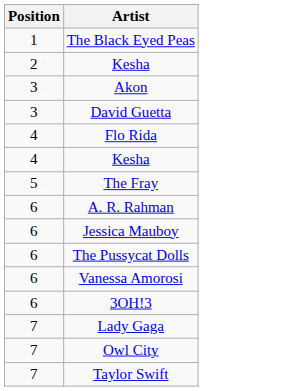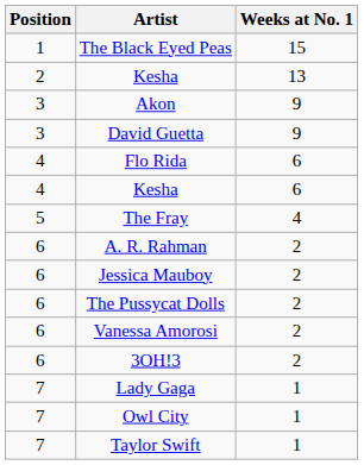 <table class="wikitable">
 <tr>
 <th style="text-align: center;">Position</th>
 <th style="text-align: center;">Artist</th>
+<th style="text-align: center;">Weeks at No. 1</th>
 </tr>
 <tr>
 <td style="text-align: center;">1</td>
 <td style="text-align: center;"><a href='#'>The Black Eyed Peas</a></td>
+<td style="text-align: center;">15</td>
 </tr>
 <tr>
 <td style="text-align: center;">2</td>
 <td style="text-align: center;"><a href='#'>Kesha</a></td>
+<td style="text-align: center;">13</td>
 </tr>
 <tr>
 <td style="text-align: center;">3</td>
 <td style="text-align: center;"><a href='#'>Akon</a></td>
+<td style="text-align: center;">9</td>
 </tr>
 <tr>
 <td style="text-align: center;">3</td>
 <td style="text-align: center;"><a href='#'>David Guetta</a></td>
+<td style="text-align: center;">9</td>
 </tr>
 <tr>
 <td style="text-align: center;">4</td>
 <td style="text-align: center;"><a href='#'>Flo Rida</a></td>
+<td style="text-align: center;">6</td>
 </tr>
 <tr>
 <td style="text-align: center;">4</td>
 <td style="text-align: center;"><a href='#'>Kesha</a></td>
+<td style="text-align: center;">6</td>
 </tr>
 <tr>
 <td style="text-align: center;">5</td>
 <td style="text-align: center;"><a href='#'>The Fray</a></td>
+<td style="text-align: center;">4</td>
 </tr>
 <tr>
 <td style="text-align: center;">6</td>
 <td style="text-align: center;"><a href='#'>A. R. Rahman</a></td>
+<td style="text-align: center;">2</td>
 </tr>
 <tr>
 <td style="text-align: center;">6</td>
 <td style="text-align: center;"><a href='#'>Jessica Mauboy</a></td>
+<td style="text-align: center;">2</td>
 </tr>
 <tr>
 <td style="text-align: center;">6</td>
 <td style="text-align: center;"><a href='#'>The Pussycat Dolls</a></td>
+<td style="text-align: center;">2</td>
 </tr>
 <tr>
 <td style="text-align: center;">6</td>
 <td style="text-align: center;"><a href='#'>Vanessa Amorosi</a></td>
+<td style="text-align: center;">2</td>
 </tr>
 <tr>
 <td style="text-align: center;">6</td>
 <td style="text-align: center;"><a href='#'>3OH!3</a></td>
+<td style="text-align: center;">2</td>
 </tr>
 <tr>
 <td style="text-align: center;">7</td>
 <td style="text-align: center;"><a href='#'>Lady Gaga</a></td>
+<td style="text-align: center;">1</td>
 </tr>
 <tr>
 <td style="text-align: center;">7</td>
 <td style="text-align: center;"><a href='#'>Owl City</a></td>
+<td style="text-align: center;">1</td>
 </tr>
 <tr>
 <td style="text-align: center;">7</td>
 <td style="text-align: center;"><a href='#'>Taylor Swift</a></td>
+<td style="text-align: center;">1</td>
 </tr>
 </table>
